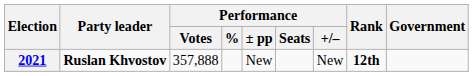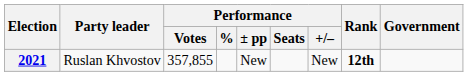 <table class=wikitable style=text-align:center>
 <tr>
 <th rowspan="2">Election</th>
 <th rowspan="2">Party leader</th>
 <th colspan="5" scope="col">Performance</th>
 <th rowspan="2">Rank</th>
 <th rowspan="2">Government</th>
 </tr>
 <tr>
 <th>Votes</th>
 <th>%</th>
 <th>± pp</th>
 <th>Seats</th>
 <th>+/–</th>
 </tr>
 <tr>
 <th><a href='#'>2021</a></th>
-<td><strong>Ruslan Khvostov</strong></td>
-<td>357,888</td>
+<td>Ruslan Khvostov</td>
+<td>357,855</td>
 <td></td>
 <td>New</td>
 <td></td>
 <td>New</td>
 <td><strong>12th</strong></td>
 <td></td>
 </tr>
 </table>
